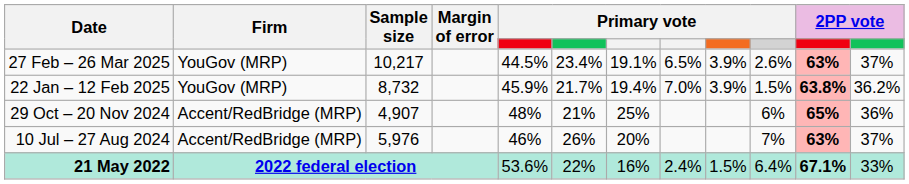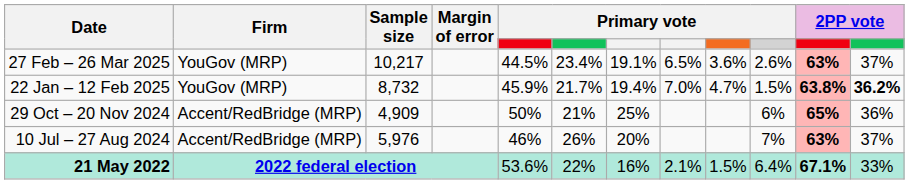 <table class="nowrap wikitable tpl-blanktable" style=text-align:center;font-size:90%>
 <tr>
 <th rowspan=2>Date</th>
 <th rowspan=2>Firm</th>
 <th rowspan=2>Sample<br>size</th>
 <th rowspan=2>Margin<br>of error</th>
 <th colspan=6>Primary vote</th>
 <th colspan=2 class=unsortable style=background:#ebbce3><a href='#'>2PP vote</a></th>
 </tr>
 <tr>
 <th class="unsortable" style="background:#F00011"></th>
 <th class=unsortable style=background:#10C25B></th>
 <th class="unsortable" style=background:></th>
 <th class=unsortable style=background:></th>
 <th class=unsortable style=background:#f36c21></th>
 <th class=unsortable style=background:lightgray></th>
 <th class="unsortable" style="background:#F00011"></th>
 <th class=unsortable style=background:#10C25B></th>
 </tr>
 <tr>
 <td align=right>27 Feb – 26 Mar 2025</td>
 <td align=left>YouGov (MRP)</td>
 <td>10,217</td>
 <td></td>
 <td>44.5%</td>
 <td>23.4%</td>
 <td>19.1%</td>
 <td>6.5%</td>
-<td>3.9%</td>
+<td>3.6%</td>
 <td>2.6%</td>
 <th style=background:#FFB6B6>63%</th>
 <td>37%</td>
 </tr>
 <tr>
 <td align=right>22 Jan – 12 Feb 2025</td>
 <td align=left>YouGov (MRP)</td>
 <td>8,732</td>
 <td></td>
 <td>45.9%</td>
 <td>21.7%</td>
 <td>19.4%</td>
 <td>7.0%</td>
-<td>3.9%</td>
+<td>4.7%</td>
 <td>1.5%</td>
 <th style=background:#FFB6B6>63.8%</th>
-<td>36.2%</td>
+<td><strong>36.2%</strong></td>
 </tr>
 <tr>
 <td align=right>29 Oct – 20 Nov 2024</td>
 <td align=left>Accent/RedBridge (MRP)</td>
-<td>4,907</td>
+<td>4,909</td>
 <td></td>
-<td>48%</td>
+<td>50%</td>
 <td>21%</td>
 <td>25%</td>
 <td></td>
 <td></td>
 <td>6%</td>
 <th style=background:#FFB6B6><strong>65%</strong></th>
 <td>36%</td>
 </tr>
 <tr>
 <td align=right>10 Jul – 27 Aug 2024</td>
 <td align=left>Accent/RedBridge (MRP)</td>
 <td>5,976</td>
 <td></td>
 <td>46%</td>
 <td>26%</td>
 <td>20%</td>
 <td></td>
 <td></td>
 <td>7%</td>
 <th style=background:#FFB6B6>63%</th>
 <td>37%</td>
 </tr>
 <tr style="background:#b0e9db">
 <td style="text-align:right" data-sort-value="21-May-2022"><strong>21 May 2022</strong></td>
 <td colspan="3" style="text-align:center"><strong><a href='#'>2022 federal election</a></strong></td>
 <td>53.6%</td>
 <td>22%</td>
 <td>16%</td>
-<td>2.4%</td>
+<td>2.1%</td>
 <td>1.5%</td>
 <td>6.4%</td>
 <td><strong>67.1%</strong></td>
 <td>33%</td>
 </tr>
 </table>
